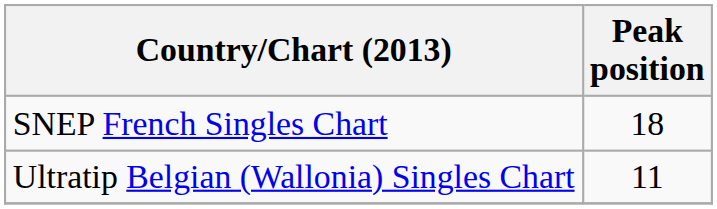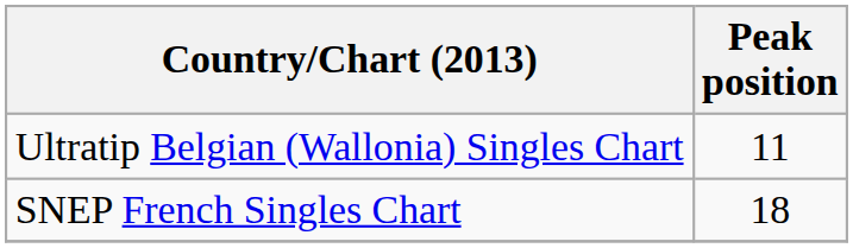 <table class="wikitable sortable">
 <tr>
 <th>Country/Chart (2013)</th>
 <th>Peak<br>position</th>
 </tr>
 <tr>
+<td>Ultratip <a href='#'>Belgian (Wallonia) Singles Chart</a></td>
+<td style="text-align:center;">11</td>
+</tr>
+<tr>
 <td>SNEP <a href='#'>French Singles Chart</a></td>
 <td style="text-align:center;">18</td>
 </tr>
 <tr>
-<td>Ultratip <a href='#'>Belgian (Wallonia) Singles Chart</a></td>
-<td style="text-align:center;">11</td>
-</tr>
-<tr>
 </tr>
 </table>
